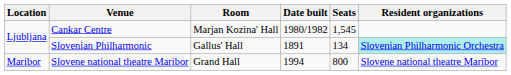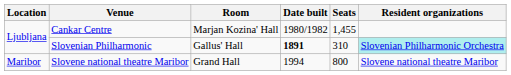 <table class="wikitable">
 <tr>
 <th>Location</th>
 <th>Venue</th>
 <th>Room</th>
 <th>Date built</th>
 <th>Seats</th>
 <th>Resident organizations</th>
 </tr>
 <tr>
 <td rowspan="2"><a href='#'>Ljubljana</a></td>
 <td><a href='#'>Cankar Centre</a></td>
 <td>Marjan Kozina' Hall</td>
 <td>1980/1982</td>
-<td>1,545</td>
+<td>1,455</td>
 <td></td>
 </tr>
 <tr>
 <td><a href='#'>Slovenian Philharmonic</a></td>
 <td>Gallus' Hall</td>
-<td>1891</td>
-<td>134</td>
+<td><strong>1891</strong></td>
+<td>310</td>
 <td style="background: paleturquoise;"><a href='#'>Slovenian Philharmonic Orchestra</a></td>
 </tr>
 <tr>
 <td><a href='#'>Maribor</a></td>
 <td><a href='#'>Slovene national theatre Maribor</a></td>
 <td>Grand Hall</td>
 <td>1994</td>
 <td>800</td>
 <td><a href='#'>Slovene national theatre Maribor</a></td>
 </tr>
 </table>
